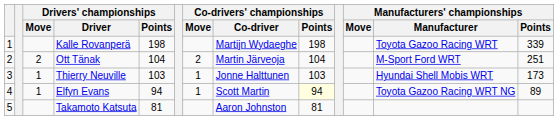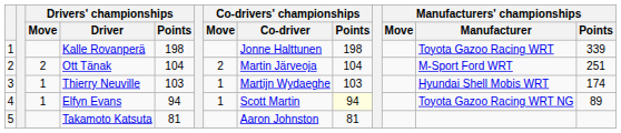 <table class="wikitable" style="font-size:85%;">
 <tr>
 <th rowspan="2"></th>
 <th rowspan="7" style="width:5px;"></th>
 <th colspan="3">Drivers' championships</th>
 <th rowspan="7" style="width:5px;"></th>
 <th colspan="3" nowrap>Co-drivers' championships</th>
 <th rowspan="7" style="width:5px;"></th>
 <th colspan="3" nowrap>Manufacturers' championships</th>
 </tr>
 <tr>
 <th>Move</th>
 <th>Driver</th>
 <th>Points</th>
 <th>Move</th>
 <th>Co-driver</th>
 <th>Points</th>
 <th>Move</th>
 <th>Manufacturer</th>
 <th>Points</th>
 </tr>
 <tr>
 <td align="center">1</td>
 <td align="center"></td>
 <td><a href='#'>Kalle Rovanperä</a></td>
 <td align="center">198</td>
 <td align="center"></td>
-<td><a href='#'>Martijn Wydaeghe</a></td>
+<td><a href='#'>Jonne Halttunen</a></td>
 <td align="center">198</td>
 <td align="center"></td>
 <td><a href='#'>Toyota Gazoo Racing WRT</a></td>
 <td align="center">339</td>
 </tr>
 <tr>
 <td align="center">2</td>
 <td align="center"> 2</td>
 <td><a href='#'>Ott Tänak</a></td>
 <td align="center">104</td>
 <td align="center"> 2</td>
 <td><a href='#'>Martin Järveoja</a></td>
 <td align="center">104</td>
 <td align="center"></td>
 <td><a href='#'>M-Sport Ford WRT</a></td>
 <td align="center">251</td>
 </tr>
 <tr>
 <td align="center">3</td>
 <td align="center"> 1</td>
 <td><a href='#'>Thierry Neuville</a></td>
 <td align="center">103</td>
 <td align="center"> 1</td>
-<td><a href='#'>Jonne Halttunen</a></td>
+<td><a href='#'>Martijn Wydaeghe</a></td>
 <td align="center">103</td>
 <td align="center"></td>
 <td><a href='#'>Hyundai Shell Mobis WRT</a></td>
-<td align="center">173</td>
+<td align="center">174</td>
 </tr>
 <tr>
 <td align="center">4</td>
 <td align="center"> 1</td>
 <td><a href='#'>Elfyn Evans</a></td>
 <td align="center">94</td>
 <td align="center"> 1</td>
 <td><a href='#'>Scott Martin</a></td>
 <td align="center" style="background: lightyellow;">94</td>
 <td align="center"></td>
 <td><a href='#'>Toyota Gazoo Racing WRT NG</a></td>
 <td align="center">89</td>
 </tr>
 <tr>
 <td align="center">5</td>
 <td align="center"></td>
 <td><a href='#'>Takamoto Katsuta</a></td>
 <td align="center">81</td>
 <td align="center"></td>
 <td><a href='#'>Aaron Johnston</a></td>
 <td align="center">81</td>
 <td></td>
 <td></td>
 <td></td>
 </tr>
 </table>
